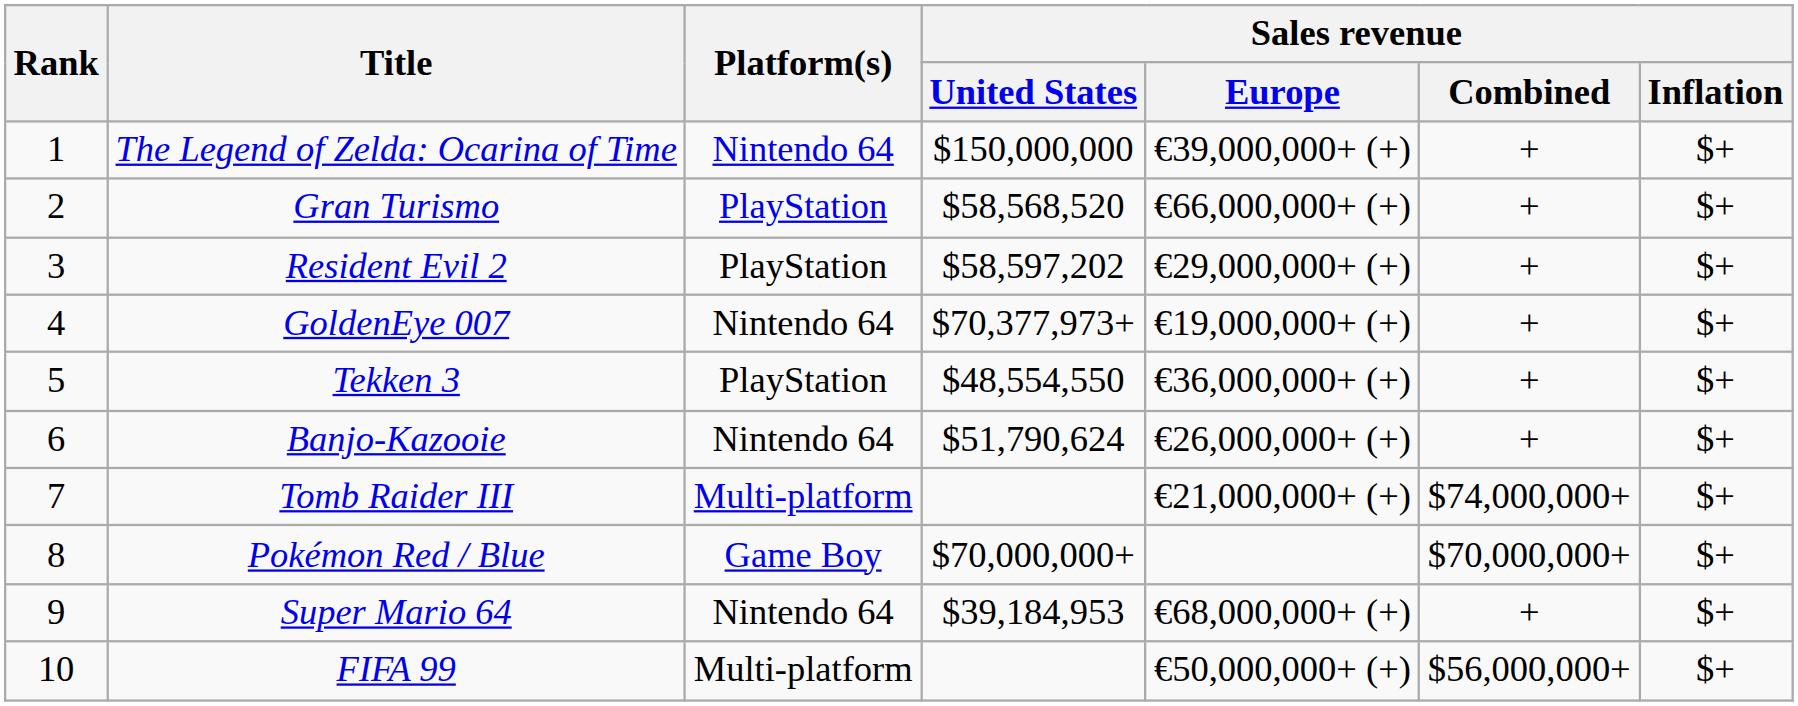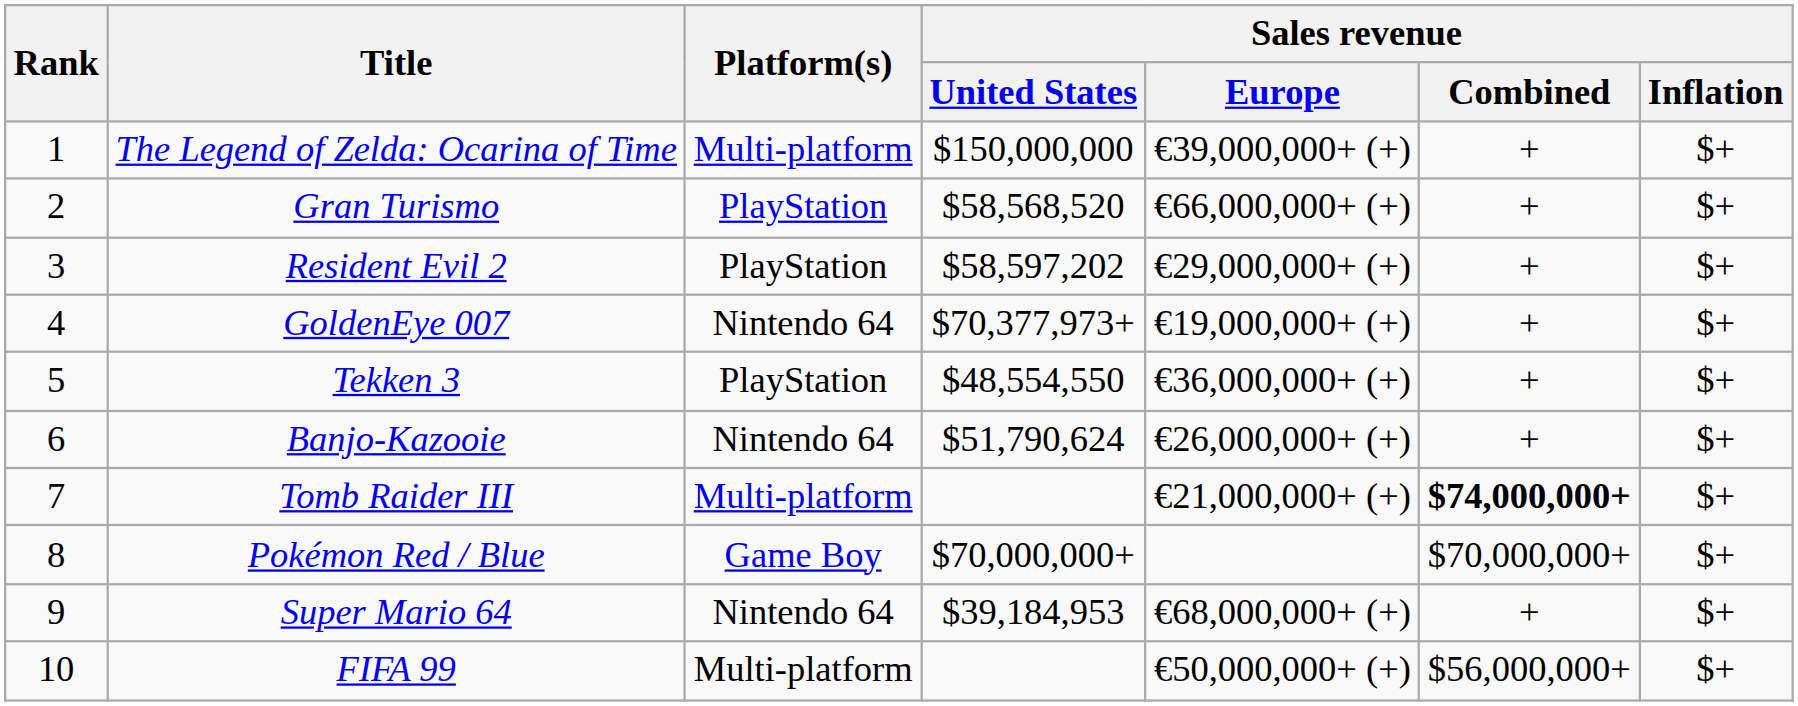 <table class="wikitable sortable" style="text-align:center">
 <tr>
 <th rowspan="2">Rank</th>
 <th rowspan="2">Title</th>
 <th rowspan="2">Platform(s)</th>
 <th colspan="4">Sales revenue</th>
 </tr>
 <tr>
 <th><a href='#'>United States</a></th>
 <th><a href='#'>Europe</a></th>
 <th>Combined</th>
 <th>Inflation</th>
 </tr>
 <tr>
 <td>1</td>
 <td><em><a href='#'>The Legend of Zelda: Ocarina of Time</a></em></td>
-<td><a href='#'>Nintendo 64</a></td>
+<td><a href='#'>Multi-platform</a></td>
 <td>$150,000,000</td>
 <td>€39,000,000+ (+)</td>
 <td>+</td>
 <td>$+</td>
 </tr>
 <tr>
 <td>2</td>
 <td><em><a href='#'>Gran Turismo</a></em></td>
 <td><a href='#'>PlayStation</a></td>
 <td>$58,568,520</td>
 <td>€66,000,000+ (+)</td>
 <td>+</td>
 <td>$+</td>
 </tr>
 <tr>
 <td>3</td>
 <td><em><a href='#'>Resident Evil 2</a></em></td>
 <td>PlayStation</td>
 <td>$58,597,202</td>
 <td>€29,000,000+ (+)</td>
 <td>+</td>
 <td>$+</td>
 </tr>
 <tr>
 <td>4</td>
 <td><em><a href='#'>GoldenEye 007</a></em></td>
 <td>Nintendo 64</td>
 <td>$70,377,973+</td>
 <td>€19,000,000+ (+)</td>
 <td>+</td>
 <td>$+</td>
 </tr>
 <tr>
 <td>5</td>
 <td><em><a href='#'>Tekken 3</a></em></td>
 <td>PlayStation</td>
 <td>$48,554,550</td>
 <td>€36,000,000+ (+)</td>
 <td>+</td>
 <td>$+</td>
 </tr>
 <tr>
 <td>6</td>
 <td><em><a href='#'>Banjo-Kazooie</a></em></td>
 <td>Nintendo 64</td>
 <td>$51,790,624</td>
 <td>€26,000,000+ (+)</td>
 <td>+</td>
 <td>$+</td>
 </tr>
 <tr>
 <td>7</td>
 <td><em><a href='#'>Tomb Raider III</a></em></td>
 <td><a href='#'>Multi-platform</a></td>
 <td></td>
 <td>€21,000,000+ (+)</td>
-<td>$74,000,000+</td>
+<td><strong>$74,000,000+</strong></td>
 <td>$+</td>
 </tr>
 <tr>
 <td>8</td>
 <td><em><a href='#'>Pokémon Red / Blue</a></em></td>
 <td><a href='#'>Game Boy</a></td>
 <td>$70,000,000+</td>
 <td></td>
 <td>$70,000,000+</td>
 <td>$+</td>
 </tr>
 <tr>
 <td>9</td>
 <td><em><a href='#'>Super Mario 64</a></em></td>
 <td>Nintendo 64</td>
 <td>$39,184,953</td>
 <td>€68,000,000+ (+)</td>
 <td>+</td>
 <td>$+</td>
 </tr>
 <tr>
 <td>10</td>
 <td><em><a href='#'>FIFA 99</a></em></td>
 <td>Multi-platform</td>
 <td></td>
 <td>€50,000,000+ (+)</td>
 <td>$56,000,000+</td>
 <td>$+</td>
 </tr>
 </table>
